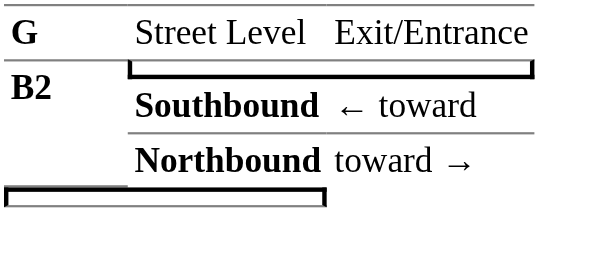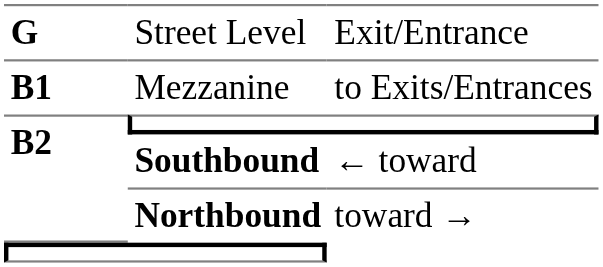 <table border=0 cellspacing=0 cellpadding=3>
 <tr>
 <td style="border-top:solid 1px gray" width=50 valign=top><strong>G</strong></td>
 <td style="border-top:solid 1px gray" valign=top>Street Level</td>
 <td style="border-top:solid 1px gray" valign=top>Exit/Entrance</td>
+</tr>
+<tr>
+<td style="border-top:solid 1px gray" valign=top><strong>B1</strong></td>
+<td style="border-top:solid 1px gray" valign=top>Mezzanine</td>
+<td style="border-top:solid 1px gray" valign=top>to Exits/Entrances</td>
 </tr>
 <tr>
 <td style="border-top:solid 1px gray;border-bottom:solid 1px gray" width=50 rowspan=4 valign=top><strong>B2</strong></td>
 <td style="border-top:solid 1px gray;border-right:solid 2px black;border-left:solid 2px black;border-bottom:solid 2px black;text-align:center" colspan=2></td>
 </tr>
 <tr>
 <td style="border-bottom:solid 1px gray"><strong>Southbound</strong></td>
 <td style="border-bottom:solid 1px gray">←   toward  </td>
 </tr>
 <tr>
 </tr>
 <tr>
 <td><strong>Northbound</strong></td>
 <td>   toward   →</td>
 </tr>
 <tr>
 <td style="border-top:solid 2px black;border-right:solid 2px black;border-left:solid 2px black;border-bottom:solid 1px gray;text-align:center" colspan=2></td>
 </tr>
 </table>
